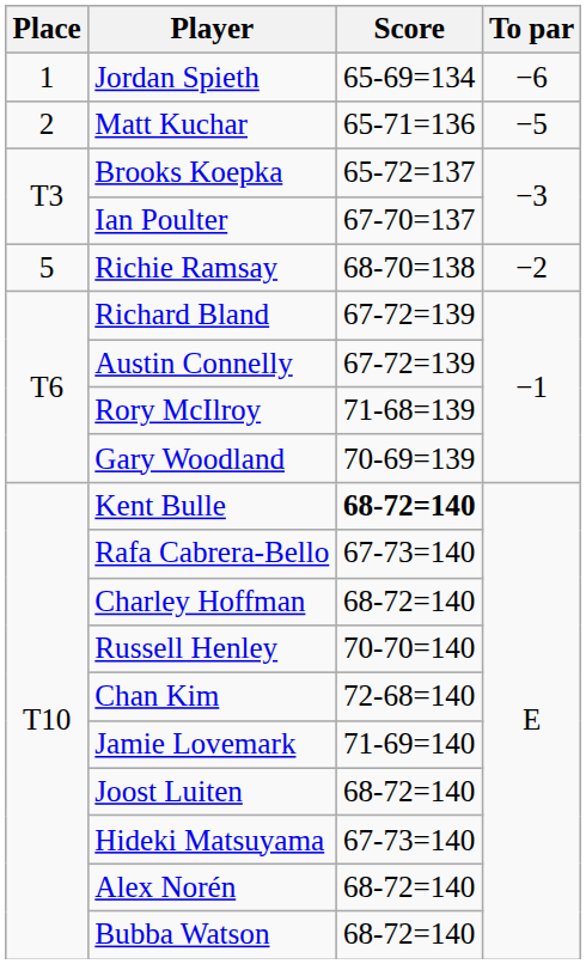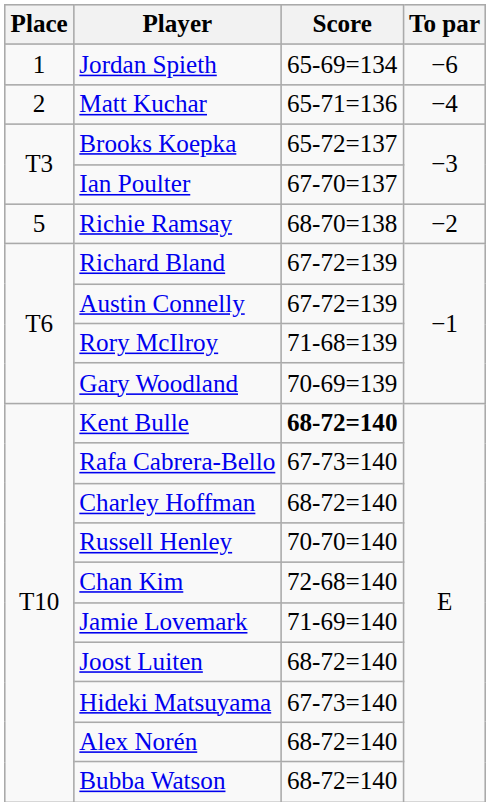 <table class="wikitable">
 <tr>
 <th>Place</th>
 <th>Player</th>
 <th>Score</th>
 <th>To par</th>
 </tr>
 <tr>
 <td align=center>1</td>
 <td> <a href='#'>Jordan Spieth</a></td>
 <td>65-69=134</td>
 <td align=center>−6</td>
 </tr>
 <tr>
 <td align=center>2</td>
 <td> <a href='#'>Matt Kuchar</a></td>
 <td>65-71=136</td>
-<td align=center>−5</td>
+<td align=center>−4</td>
 </tr>
 <tr>
 <td rowspan=2 align=center>T3</td>
 <td> <a href='#'>Brooks Koepka</a></td>
 <td>65-72=137</td>
 <td rowspan=2 align=center>−3</td>
 </tr>
 <tr>
 <td> <a href='#'>Ian Poulter</a></td>
 <td>67-70=137</td>
 </tr>
 <tr>
 <td align=center>5</td>
 <td> <a href='#'>Richie Ramsay</a></td>
 <td>68-70=138</td>
 <td align=center>−2</td>
 </tr>
 <tr>
 <td rowspan=4 align=center>T6</td>
 <td> <a href='#'>Richard Bland</a></td>
 <td>67-72=139</td>
 <td rowspan=4 align=center>−1</td>
 </tr>
 <tr>
 <td> <a href='#'>Austin Connelly</a></td>
 <td>67-72=139</td>
 </tr>
 <tr>
 <td> <a href='#'>Rory McIlroy</a></td>
 <td>71-68=139</td>
 </tr>
 <tr>
 <td> <a href='#'>Gary Woodland</a></td>
 <td>70-69=139</td>
 </tr>
 <tr>
 <td rowspan=10 align=center>T10</td>
 <td> <a href='#'>Kent Bulle</a></td>
 <td><strong>68-72=140</strong></td>
 <td rowspan=10 align=center>E</td>
 </tr>
 <tr>
 <td> <a href='#'>Rafa Cabrera-Bello</a></td>
 <td>67-73=140</td>
 </tr>
 <tr>
 <td> <a href='#'>Charley Hoffman</a></td>
 <td>68-72=140</td>
 </tr>
 <tr>
 <td> <a href='#'>Russell Henley</a></td>
 <td>70-70=140</td>
 </tr>
 <tr>
 <td> <a href='#'>Chan Kim</a></td>
 <td>72-68=140</td>
 </tr>
 <tr>
 <td> <a href='#'>Jamie Lovemark</a></td>
 <td>71-69=140</td>
 </tr>
 <tr>
 <td> <a href='#'>Joost Luiten</a></td>
 <td>68-72=140</td>
 </tr>
 <tr>
 <td> <a href='#'>Hideki Matsuyama</a></td>
 <td>67-73=140</td>
 </tr>
 <tr>
 <td> <a href='#'>Alex Norén</a></td>
 <td>68-72=140</td>
 </tr>
 <tr>
 <td> <a href='#'>Bubba Watson</a></td>
 <td>68-72=140</td>
 </tr>
 </table>
